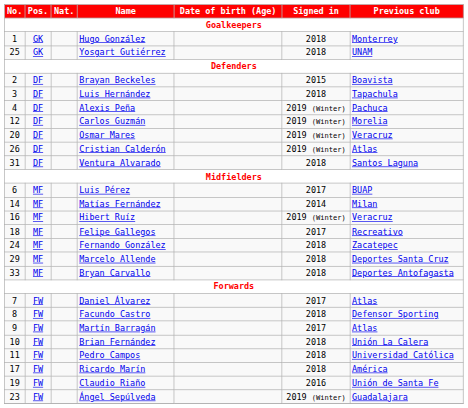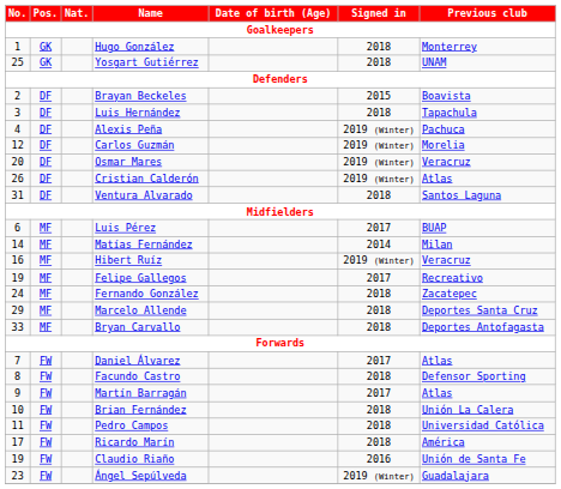 <table class="wikitable" style="text-align:center; font-size:100%;width:80%;">
 <tr>
 <th style="background:#FF0000; color:white; text-align:center;">No.</th>
 <th style="background:#FF0000; color:white; text-align:center;">Pos.</th>
 <th style="background:#FF0000; color:white; text-align:center;">Nat.</th>
 <th style="background:#FF0000; color:white; text-align:center;">Name</th>
 <th style="background:#FF0000; color:white; text-align:center;">Date of birth (Age)</th>
 <th style="background:#FF0000; color:white; text-align:center;">Signed in</th>
 <th style="background:#FF0000; color:white; text-align:center;">Previous club</th>
 </tr>
 <tr>
 <th colspan="7" style="background:white; color:#FF0000; text-align:center">Goalkeepers</th>
 </tr>
 <tr>
 <td>1</td>
 <td><a href='#'>GK</a></td>
 <td></td>
 <td align=left><a href='#'>Hugo González</a></td>
 <td></td>
 <td>2018</td>
 <td align=left> <a href='#'>Monterrey</a></td>
 </tr>
 <tr>
 <td>25</td>
 <td><a href='#'>GK</a></td>
 <td></td>
 <td align=left><a href='#'>Yosgart Gutiérrez</a></td>
 <td></td>
 <td>2018</td>
 <td align=left> <a href='#'>UNAM</a></td>
 </tr>
 <tr>
 <th colspan="7" style="background:white; color:#FF0000; text-align:center">Defenders</th>
 </tr>
 <tr>
 <td>2</td>
 <td><a href='#'>DF</a></td>
 <td></td>
 <td align=left><a href='#'>Brayan Beckeles</a></td>
 <td></td>
 <td>2015</td>
 <td align=left> <a href='#'>Boavista</a></td>
 </tr>
 <tr>
 <td>3</td>
 <td><a href='#'>DF</a></td>
 <td></td>
 <td align=left><a href='#'>Luis Hernández</a></td>
 <td></td>
 <td>2018</td>
 <td align=left> <a href='#'>Tapachula</a></td>
 </tr>
 <tr>
 <td>4</td>
 <td><a href='#'>DF</a></td>
 <td></td>
 <td align=left><a href='#'>Alexis Peña</a></td>
 <td></td>
 <td>2019 <small>(Winter)</small></td>
 <td align=left> <a href='#'>Pachuca</a></td>
 </tr>
 <tr>
 <td>12</td>
 <td><a href='#'>DF</a></td>
 <td></td>
 <td align=left><a href='#'>Carlos Guzmán</a></td>
 <td></td>
 <td>2019 <small>(Winter)</small></td>
 <td align=left> <a href='#'>Morelia</a></td>
 </tr>
 <tr>
 <td>20</td>
 <td><a href='#'>DF</a></td>
 <td></td>
 <td align=left><a href='#'>Osmar Mares</a></td>
 <td></td>
 <td>2019 <small>(Winter)</small></td>
 <td align=left> <a href='#'>Veracruz</a></td>
 </tr>
 <tr>
 <td>26</td>
 <td><a href='#'>DF</a></td>
 <td></td>
 <td align=left><a href='#'>Cristian Calderón</a></td>
 <td></td>
 <td>2019 <small>(Winter)</small></td>
 <td align=left> <a href='#'>Atlas</a></td>
 </tr>
 <tr>
 <td>31</td>
 <td><a href='#'>DF</a></td>
 <td></td>
 <td align=left><a href='#'>Ventura Alvarado</a></td>
 <td></td>
 <td>2018</td>
 <td align=left> <a href='#'>Santos Laguna</a></td>
 </tr>
 <tr>
 <th colspan="7" style="background:white; color:#FF0000; text-align:center">Midfielders</th>
 </tr>
 <tr>
 <td>6</td>
 <td><a href='#'>MF</a></td>
 <td></td>
 <td align=left><a href='#'>Luis Pérez</a></td>
 <td></td>
 <td>2017</td>
 <td align=left> <a href='#'>BUAP</a></td>
 </tr>
 <tr>
 <td>14</td>
 <td><a href='#'>MF</a></td>
 <td></td>
 <td align=left><a href='#'>Matías Fernández</a></td>
 <td></td>
 <td>2014</td>
 <td align=left> <a href='#'>Milan</a></td>
 </tr>
 <tr>
 <td>16</td>
 <td><a href='#'>MF</a></td>
 <td></td>
 <td align=left><a href='#'>Hibert Ruíz</a></td>
 <td></td>
 <td>2019 <small>(Winter)</small></td>
 <td align=left> <a href='#'>Veracruz</a></td>
 </tr>
 <tr>
-<td>18</td>
+<td>19</td>
 <td><a href='#'>MF</a></td>
 <td></td>
 <td align=left><a href='#'>Felipe Gallegos</a></td>
 <td></td>
 <td>2017</td>
 <td align=left> <a href='#'>Recreativo</a></td>
 </tr>
 <tr>
 <td>24</td>
 <td><a href='#'>MF</a></td>
 <td></td>
 <td align=left><a href='#'>Fernando González</a></td>
 <td></td>
 <td>2018</td>
 <td align=left> <a href='#'>Zacatepec</a></td>
 </tr>
 <tr>
 <td>29</td>
 <td><a href='#'>MF</a></td>
 <td></td>
 <td align=left><a href='#'>Marcelo Allende</a></td>
 <td></td>
 <td>2018</td>
 <td align=left> <a href='#'>Deportes Santa Cruz</a></td>
 </tr>
 <tr>
 <td>33</td>
 <td><a href='#'>MF</a></td>
 <td></td>
 <td align=left><a href='#'>Bryan Carvallo</a></td>
 <td></td>
 <td>2018</td>
 <td align=left> <a href='#'>Deportes Antofagasta</a></td>
 </tr>
 <tr>
 <th colspan="7" style="background:white; color:#FF0000; text-align:center">Forwards</th>
 </tr>
 <tr>
 <td>7</td>
 <td><a href='#'>FW</a></td>
 <td></td>
 <td align=left><a href='#'>Daniel Álvarez</a></td>
 <td></td>
 <td>2017</td>
 <td align=left> <a href='#'>Atlas</a></td>
 </tr>
 <tr>
 <td>8</td>
 <td><a href='#'>FW</a></td>
 <td></td>
 <td align=left><a href='#'>Facundo Castro</a></td>
 <td></td>
 <td>2018</td>
 <td align=left> <a href='#'>Defensor Sporting</a></td>
 </tr>
 <tr>
 <td>9</td>
 <td><a href='#'>FW</a></td>
 <td></td>
 <td align=left><a href='#'>Martín Barragán</a></td>
 <td></td>
 <td>2017</td>
 <td align=left> <a href='#'>Atlas</a></td>
 </tr>
 <tr>
 <td>10</td>
 <td><a href='#'>FW</a></td>
 <td></td>
 <td align=left><a href='#'>Brian Fernández</a></td>
 <td></td>
 <td>2018</td>
 <td align=left> <a href='#'>Unión La Calera</a></td>
 </tr>
 <tr>
 <td>11</td>
 <td><a href='#'>FW</a></td>
 <td></td>
 <td align=left><a href='#'>Pedro Campos</a></td>
 <td></td>
 <td>2018</td>
 <td align=left> <a href='#'>Universidad Católica</a></td>
 </tr>
 <tr>
 <td>17</td>
 <td><a href='#'>FW</a></td>
 <td></td>
 <td align=left><a href='#'>Ricardo Marín</a></td>
 <td></td>
 <td>2018</td>
 <td align=left> <a href='#'>América</a></td>
 </tr>
 <tr>
 <td>19</td>
 <td><a href='#'>FW</a></td>
 <td></td>
 <td align=left><a href='#'>Claudio Riaño</a></td>
 <td></td>
 <td>2016</td>
 <td align=left> <a href='#'>Unión de Santa Fe</a></td>
 </tr>
 <tr>
 <td>23</td>
 <td><a href='#'>FW</a></td>
 <td></td>
 <td align=left><a href='#'>Ángel Sepúlveda</a></td>
 <td></td>
 <td>2019 <small>(Winter)</small></td>
 <td align=left> <a href='#'>Guadalajara</a></td>
 </tr>
 <tr>
 </tr>
 </table>
